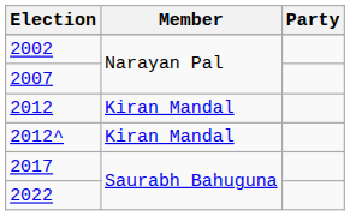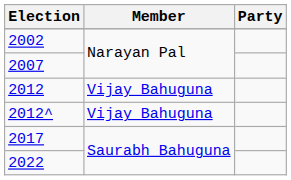 <table class="wikitable sortable">
 <tr>
 <th>Election</th>
 <th>Member</th>
 <th colspan=2>Party</th>
 </tr>
 <tr>
 </tr>
 <tr>
 <td><a href='#'>2002</a></td>
 <td rowspan=2>Narayan Pal</td>
 <td></td>
 </tr>
 <tr>
 <td><a href='#'>2007</a></td>
 </tr>
 <tr>
 <td><a href='#'>2012</a></td>
-<td><a href='#'>Kiran Mandal</a></td>
+<td><a href='#'>Vijay Bahuguna</a></td>
 <td></td>
 </tr>
 <tr>
 <td><a href='#'>2012^</a></td>
-<td><a href='#'>Kiran Mandal</a></td>
+<td><a href='#'>Vijay Bahuguna</a></td>
 <td></td>
 </tr>
 <tr>
 <td><a href='#'>2017</a></td>
 <td rowspan=2><a href='#'>Saurabh Bahuguna</a></td>
 <td></td>
 </tr>
 <tr>
 <td><a href='#'>2022</a></td>
 </tr>
 </table>
